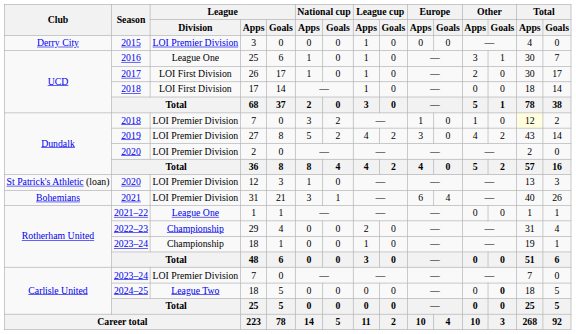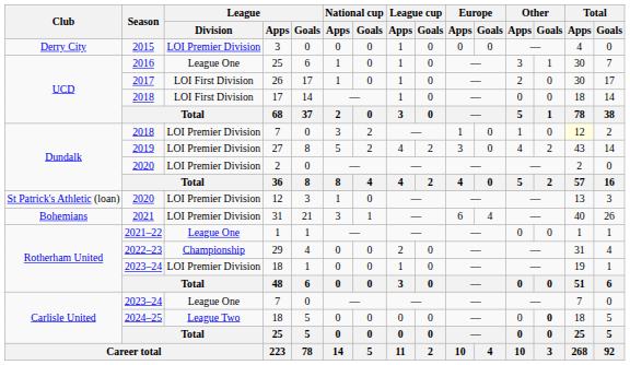 <table class="wikitable" style="text-align:center">
 <tr>
 <th rowspan="2">Club</th>
 <th rowspan="2">Season</th>
 <th colspan="3">League</th>
 <th colspan="2">National cup</th>
 <th colspan="2">League cup</th>
 <th colspan="2">Europe</th>
 <th colspan="2">Other</th>
 <th colspan="2">Total</th>
 </tr>
 <tr>
 <th>Division</th>
 <th>Apps</th>
 <th>Goals</th>
 <th>Apps</th>
 <th>Goals</th>
 <th>Apps</th>
 <th>Goals</th>
 <th>Apps</th>
 <th>Goals</th>
 <th>Apps</th>
 <th>Goals</th>
 <th>Apps</th>
 <th>Goals</th>
 </tr>
 <tr>
 <td><a href='#'>Derry City</a></td>
 <td><a href='#'>2015</a></td>
 <td><a href='#'>LOI Premier Division</a></td>
 <td>3</td>
 <td>0</td>
 <td>0</td>
 <td>0</td>
 <td>1</td>
 <td>0</td>
 <td>0</td>
 <td>0</td>
 <td colspan="2">—</td>
 <td>4</td>
 <td>0</td>
 </tr>
 <tr>
 <td rowspan="4"><a href='#'>UCD</a></td>
 <td><a href='#'>2016</a></td>
 <td>League One</td>
 <td>25</td>
 <td>6</td>
 <td>1</td>
 <td>0</td>
 <td>1</td>
 <td>0</td>
 <td colspan="2">—</td>
 <td>3</td>
 <td>1</td>
 <td>30</td>
 <td>7</td>
 </tr>
 <tr>
 <td><a href='#'>2017</a></td>
 <td>LOI First Division</td>
 <td>26</td>
 <td>17</td>
 <td>1</td>
 <td>0</td>
 <td>1</td>
 <td>0</td>
 <td colspan="2">—</td>
 <td>2</td>
 <td>0</td>
 <td>30</td>
 <td>17</td>
 </tr>
 <tr>
 <td><a href='#'>2018</a></td>
 <td>LOI First Division</td>
 <td>17</td>
 <td>14</td>
 <td colspan="2">—</td>
 <td>1</td>
 <td>0</td>
 <td colspan="2">—</td>
 <td>0</td>
 <td>0</td>
 <td>18</td>
 <td>14</td>
 </tr>
 <tr>
 <th colspan="2">Total</th>
 <th>68</th>
 <th>37</th>
 <th>2</th>
 <th>0</th>
 <th>3</th>
 <th>0</th>
 <th colspan="2">—</th>
 <th>5</th>
 <th>1</th>
 <th>78</th>
 <th>38</th>
 </tr>
 <tr>
 <td rowspan="4"><a href='#'>Dundalk</a></td>
 <td><a href='#'>2018</a></td>
 <td>LOI Premier Division</td>
 <td>7</td>
 <td>0</td>
 <td>3</td>
 <td>2</td>
 <td colspan="2">—</td>
 <td>1</td>
 <td>0</td>
 <td>1</td>
 <td>0</td>
 <td style="background: lightyellow;">12</td>
 <td>2</td>
 </tr>
 <tr>
 <td><a href='#'>2019</a></td>
 <td>LOI Premier Division</td>
 <td>27</td>
 <td>8</td>
 <td>5</td>
 <td>2</td>
 <td>4</td>
 <td>2</td>
 <td>3</td>
 <td>0</td>
 <td>4</td>
 <td>2</td>
 <td>43</td>
 <td>14</td>
 </tr>
 <tr>
 <td><a href='#'>2020</a></td>
 <td>LOI Premier Division</td>
 <td>2</td>
 <td>0</td>
 <td colspan="2">—</td>
 <td colspan="2">—</td>
 <td colspan="2">—</td>
 <td colspan="2">—</td>
 <td>2</td>
 <td>0</td>
 </tr>
 <tr>
 <th colspan="2">Total</th>
 <th>36</th>
 <th>8</th>
 <th>8</th>
 <th>4</th>
 <th>4</th>
 <th>2</th>
 <th>4</th>
 <th>0</th>
 <th>5</th>
 <th>2</th>
 <th>57</th>
 <th>16</th>
 </tr>
 <tr>
 <td><a href='#'>St Patrick's Athletic</a> (loan)</td>
 <td><a href='#'>2020</a></td>
 <td>LOI Premier Division</td>
 <td>12</td>
 <td>3</td>
 <td>1</td>
 <td>0</td>
 <td colspan="2">—</td>
 <td colspan="2">—</td>
 <td colspan="2">—</td>
 <td>13</td>
 <td>3</td>
 </tr>
 <tr>
 <td><a href='#'>Bohemians</a></td>
 <td><a href='#'>2021</a></td>
 <td>LOI Premier Division</td>
 <td>31</td>
 <td>21</td>
 <td>3</td>
 <td>1</td>
 <td colspan="2">—</td>
 <td>6</td>
 <td>4</td>
 <td colspan="2">—</td>
 <td>40</td>
 <td>26</td>
 </tr>
 <tr>
 <td rowspan="4"><a href='#'>Rotherham United</a></td>
 <td><a href='#'>2021–22</a></td>
 <td><a href='#'>League One</a></td>
 <td>1</td>
 <td>1</td>
 <td colspan="2">—</td>
 <td colspan="2">—</td>
 <td colspan="2">—</td>
 <td>0</td>
 <td>0</td>
 <td>1</td>
 <td>1</td>
 </tr>
 <tr>
 <td><a href='#'>2022–23</a></td>
 <td><a href='#'>Championship</a></td>
 <td>29</td>
 <td>4</td>
 <td>0</td>
 <td>0</td>
 <td>2</td>
 <td>0</td>
 <td colspan="2">—</td>
 <td colspan="2">—</td>
 <td>31</td>
 <td>4</td>
 </tr>
 <tr>
 <td><a href='#'>2023–24</a></td>
-<td>Championship</td>
+<td>LOI Premier Division</td>
 <td>18</td>
 <td>1</td>
 <td>0</td>
 <td>0</td>
 <td>1</td>
 <td>0</td>
 <td colspan="2">—</td>
 <td colspan="2">—</td>
 <td>19</td>
 <td>1</td>
 </tr>
 <tr>
 <th colspan="2">Total</th>
 <th>48</th>
 <th>6</th>
 <th>0</th>
 <th>0</th>
 <th>3</th>
 <th>0</th>
 <th colspan="2">—</th>
 <th>0</th>
 <th>0</th>
 <th>51</th>
 <th>6</th>
 </tr>
 <tr>
 <td rowspan="3"><a href='#'>Carlisle United</a></td>
 <td><a href='#'>2023–24</a></td>
-<td>LOI Premier Division</td>
+<td>League One</td>
 <td>7</td>
 <td>0</td>
 <td colspan="2">—</td>
 <td colspan="2">—</td>
 <td colspan="2">—</td>
 <td colspan="2">—</td>
 <td>7</td>
 <td>0</td>
 </tr>
 <tr>
 <td><a href='#'>2024–25</a></td>
 <td><a href='#'>League Two</a></td>
 <td>18</td>
 <td>5</td>
 <td>0</td>
 <td>0</td>
 <td>0</td>
 <td>0</td>
 <td colspan="2">—</td>
 <td>0</td>
 <td><strong>0</strong></td>
 <td>18</td>
 <td>5</td>
 </tr>
 <tr>
 <th colspan="2">Total</th>
 <th>25</th>
 <th>5</th>
 <th>0</th>
 <th>0</th>
 <th>0</th>
 <th>0</th>
 <th colspan="2">—</th>
 <th>0</th>
 <th>0</th>
 <th>25</th>
 <th>5</th>
 </tr>
 <tr>
 <th colspan="3">Career total</th>
 <th>223</th>
 <th>78</th>
 <th>14</th>
 <th>5</th>
 <th>11</th>
 <th>2</th>
 <th>10</th>
 <th>4</th>
 <th>10</th>
 <th>3</th>
 <th>268</th>
 <th>92</th>
 </tr>
 </table>
